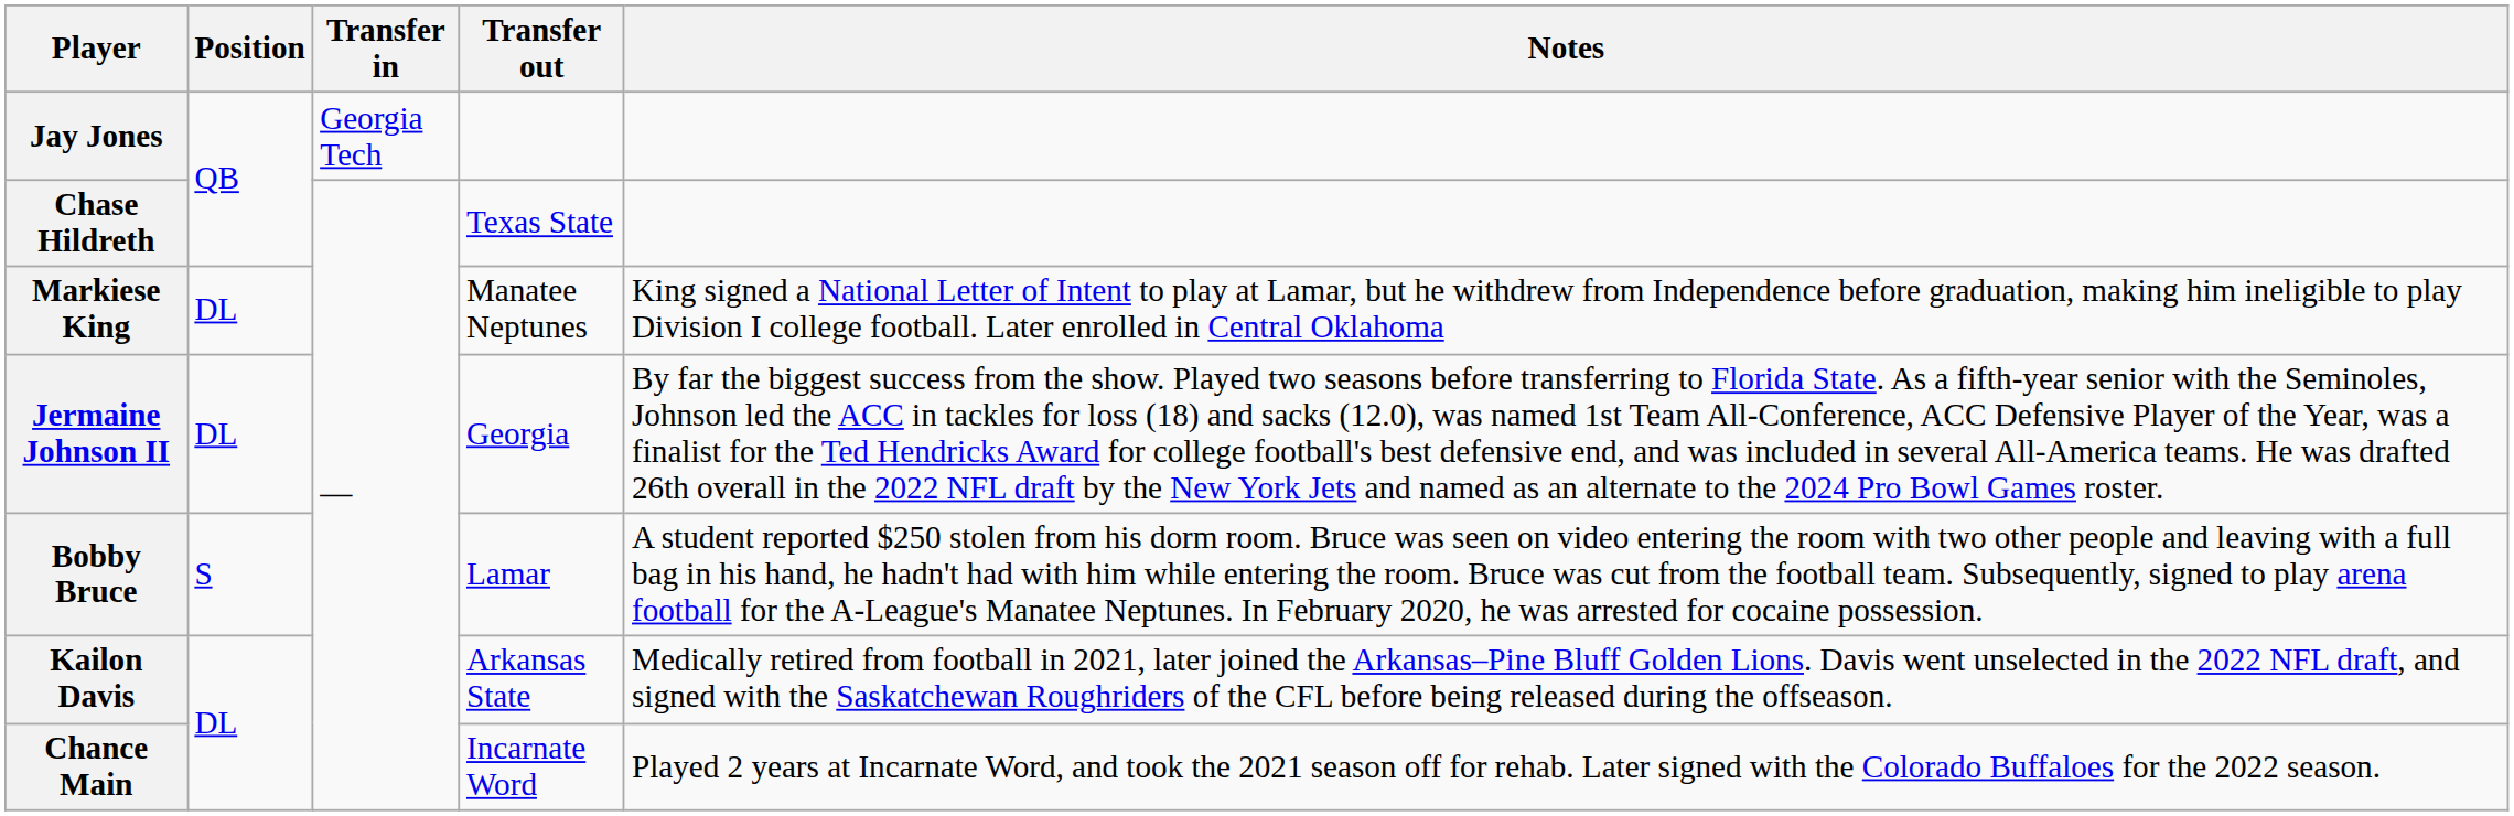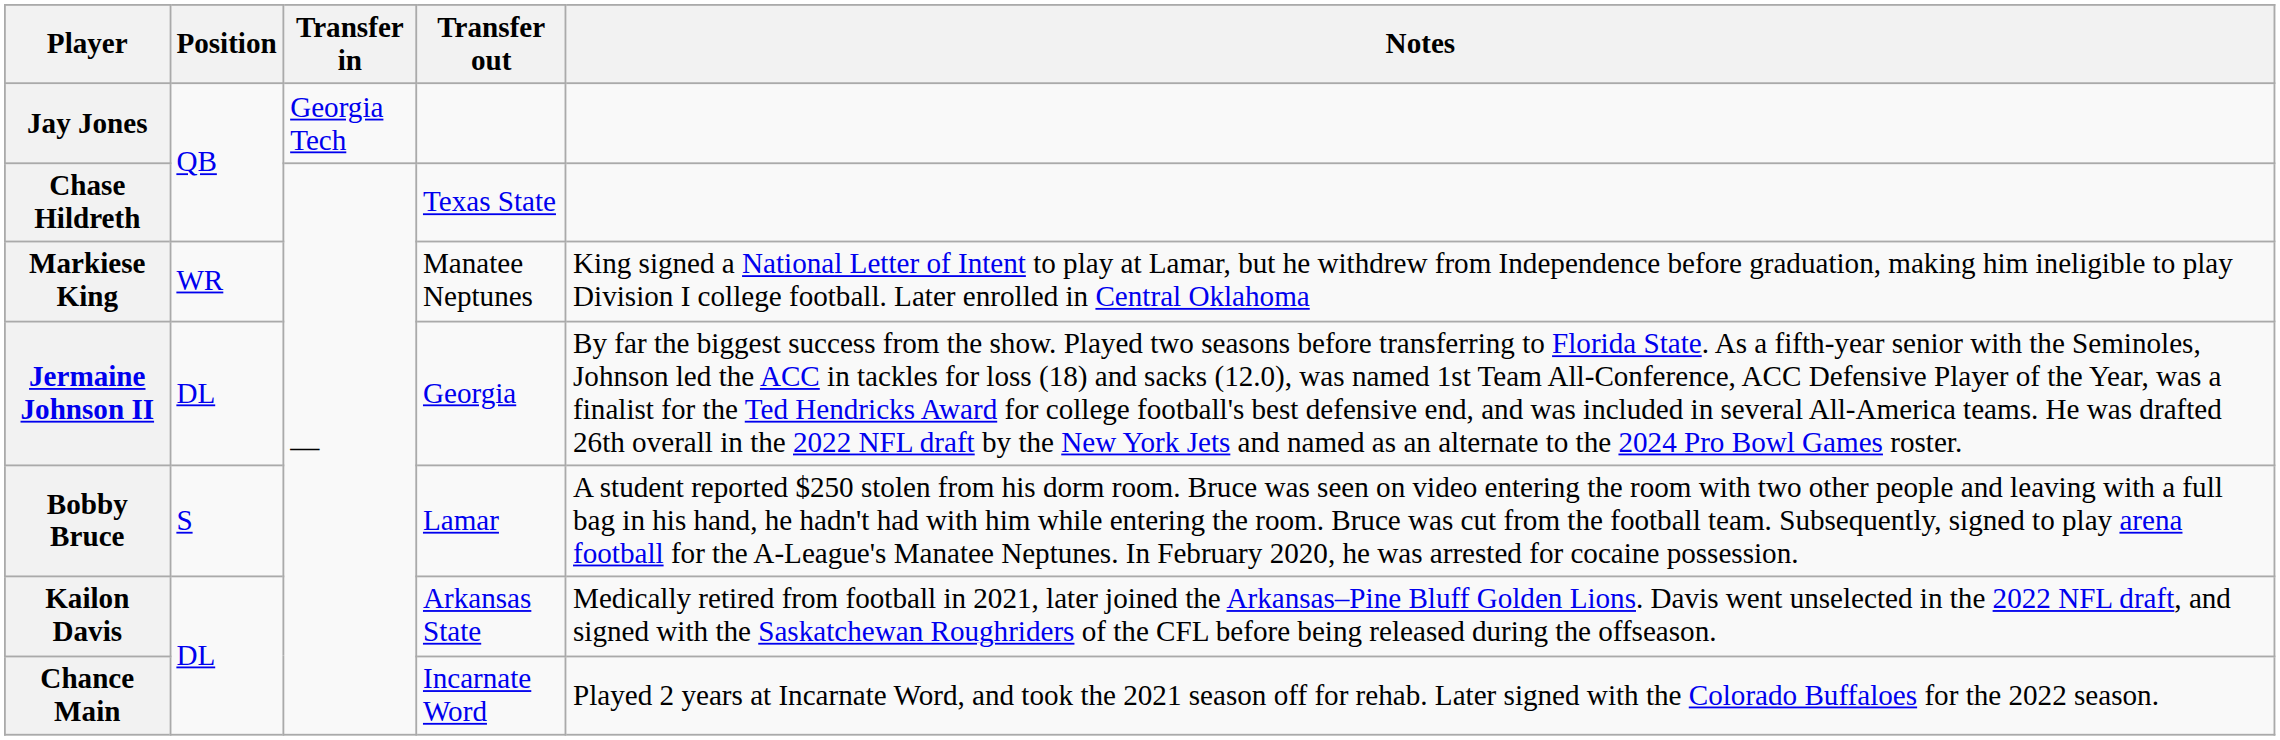 <table class="wikitable">
 <tr>
 <th scope="col">Player</th>
 <th scope="col">Position</th>
 <th scope="col">Transfer in</th>
 <th scope="col">Transfer out</th>
 <th scope="col">Notes</th>
 </tr>
 <tr>
 <th scope="row">Jay Jones</th>
 <td rowspan="2"><a href='#'>QB</a></td>
 <td><a href='#'>Georgia Tech</a></td>
 <td></td>
 <td></td>
 </tr>
 <tr>
 <th scope="row">Chase Hildreth</th>
 <td rowspan="6">—</td>
 <td><a href='#'>Texas State</a></td>
 <td></td>
 </tr>
 <tr>
 <th scope="row">Markiese King</th>
-<td><a href='#'>DL</a></td>
+<td><a href='#'>WR</a></td>
 <td>Manatee Neptunes</td>
 <td>King signed a <a href='#'>National Letter of Intent</a> to play at Lamar, but he withdrew from Independence before graduation, making him ineligible to play Division I college football. Later enrolled in <a href='#'>Central Oklahoma</a></td>
 </tr>
 <tr>
 <th scope="row"><a href='#'>Jermaine Johnson II</a></th>
 <td><a href='#'>DL</a></td>
 <td><a href='#'>Georgia</a></td>
 <td>By far the biggest success from the show. Played two seasons before transferring to <a href='#'>Florida State</a>. As a fifth-year senior with the Seminoles, Johnson led the <a href='#'>ACC</a> in tackles for loss (18) and sacks (12.0), was named 1st Team All-Conference, ACC Defensive Player of the Year, was a finalist for the <a href='#'>Ted Hendricks Award</a> for college football's best defensive end, and was included in several All-America teams. He was drafted 26th overall in the <a href='#'>2022 NFL draft</a> by the <a href='#'>New York Jets</a> and named as an alternate to the <a href='#'>2024 Pro Bowl Games</a> roster.</td>
 </tr>
 <tr Thus becoming the only 1st round draft pick and pro bowler from the show.>
 <th scope="row">Bobby Bruce</th>
 <td><a href='#'>S</a></td>
 <td><a href='#'>Lamar</a></td>
 <td>A student reported $250 stolen from his dorm room. Bruce was seen on video entering the room with two other people and leaving with a full bag in his hand, he hadn't had with him while entering the room. Bruce was cut from the football team. Subsequently, signed to play <a href='#'>arena football</a> for the A-League's Manatee Neptunes. In February 2020, he was arrested for cocaine possession.</td>
 </tr>
 <tr>
 <th scope="row">Kailon Davis</th>
 <td rowspan="2"><a href='#'>DL</a></td>
 <td><a href='#'>Arkansas State</a></td>
 <td>Medically retired from football in 2021, later joined the <a href='#'>Arkansas–Pine Bluff Golden Lions</a>.  Davis went unselected in the <a href='#'>2022 NFL draft</a>, and signed with the <a href='#'>Saskatchewan Roughriders</a> of the CFL before being released during the offseason.</td>
 </tr>
 <tr>
 <th scope="row">Chance Main</th>
 <td><a href='#'>Incarnate Word</a></td>
 <td>Played 2 years at Incarnate Word, and took the 2021 season off for rehab.  Later signed with the <a href='#'>Colorado Buffaloes</a> for the 2022 season.</td>
 </tr>
 </table>
